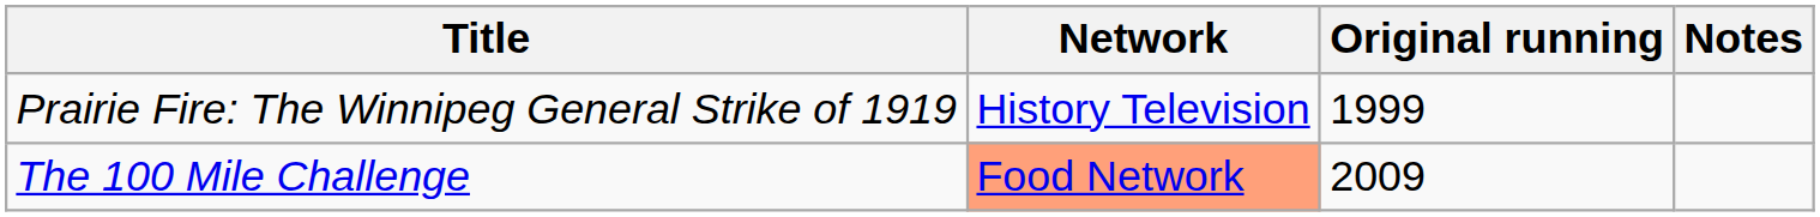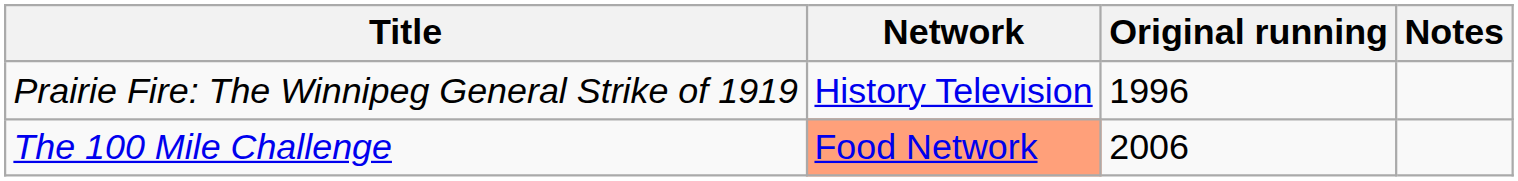 <table class="wikitable sortable">
 <tr>
 <th>Title</th>
 <th>Network</th>
 <th>Original running</th>
 <th>Notes</th>
 </tr>
 <tr>
 <td><em>Prairie Fire: The Winnipeg General Strike of 1919</em></td>
 <td><a href='#'>History Television</a></td>
-<td>1999</td>
+<td>1996</td>
 <td></td>
 </tr>
 <tr>
 <td><em><a href='#'>The 100 Mile Challenge</a></em></td>
 <td style="background: lightsalmon;"><a href='#'>Food Network</a></td>
-<td>2009</td>
+<td>2006</td>
 <td></td>
 </tr>
 </table>
